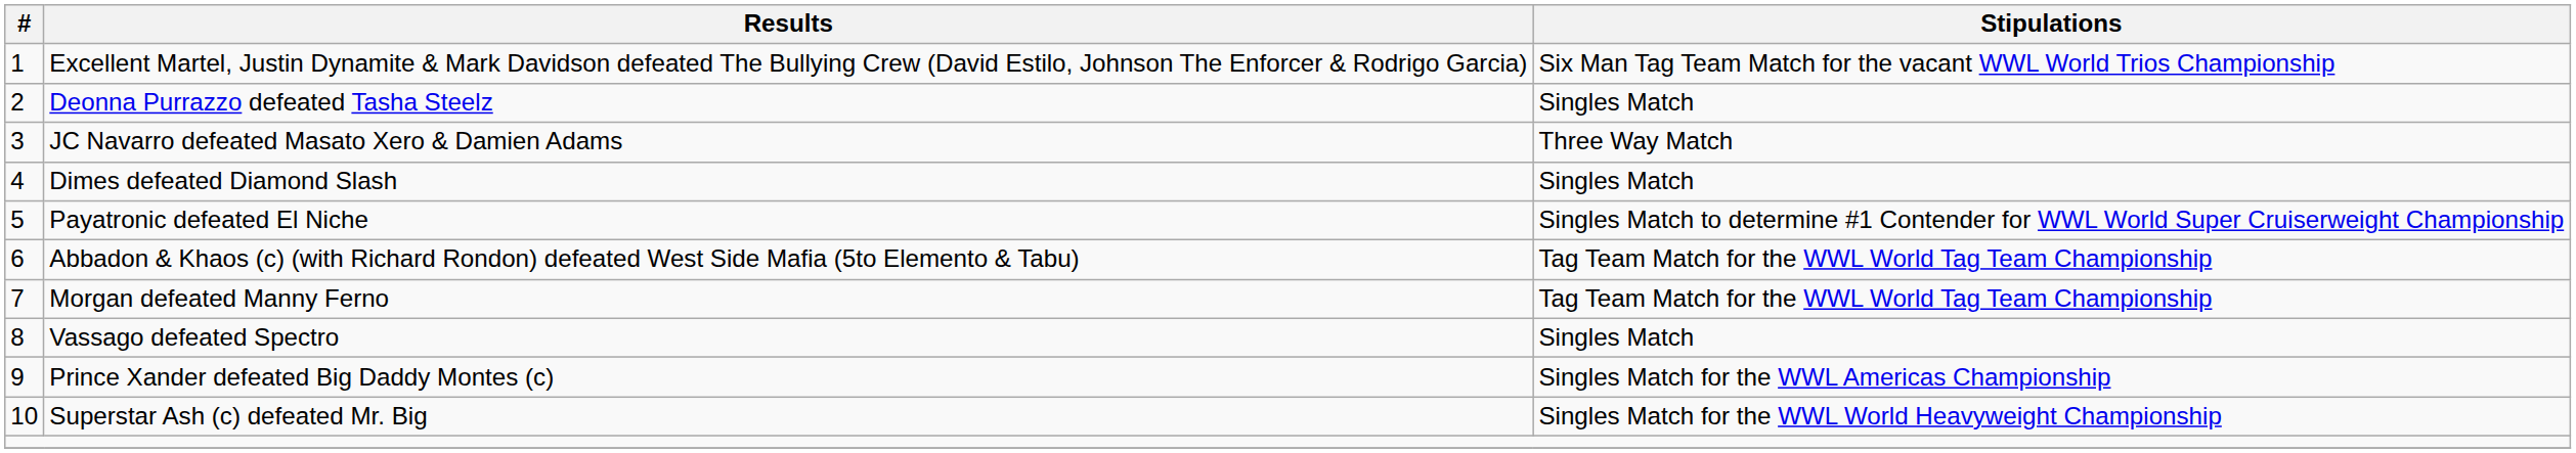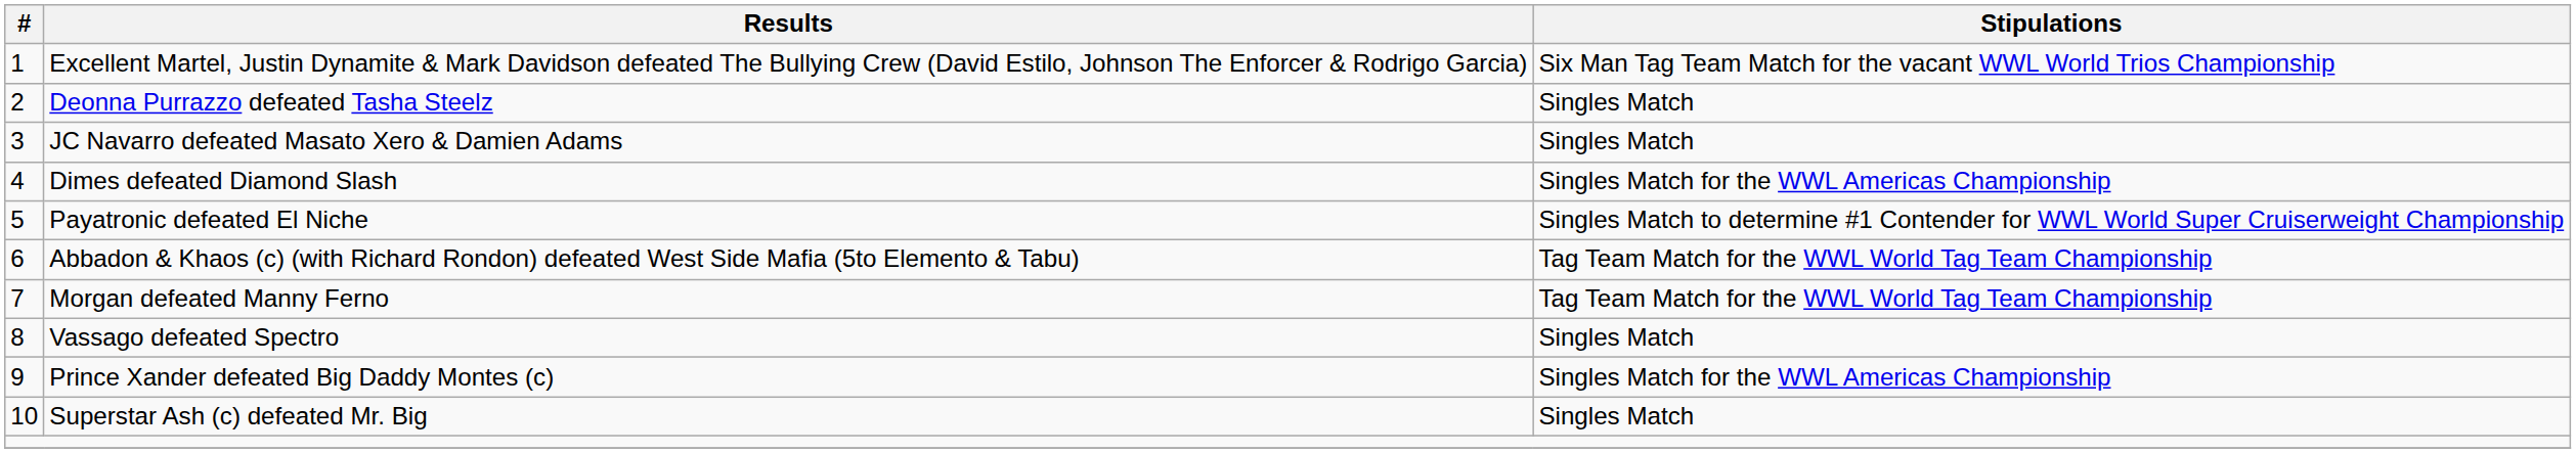 <table class="wikitable">
 <tr>
 <th>#</th>
 <th>Results</th>
 <th>Stipulations</th>
 </tr>
 <tr>
 <td>1</td>
 <td>Excellent Martel, Justin Dynamite & Mark Davidson defeated The Bullying Crew (David Estilo, Johnson The Enforcer & Rodrigo Garcia)</td>
 <td>Six Man Tag Team Match for the vacant <a href='#'>WWL World Trios Championship</a></td>
 </tr>
 <tr>
 <td>2</td>
 <td><a href='#'>Deonna Purrazzo</a> defeated <a href='#'>Tasha Steelz</a></td>
 <td>Singles Match</td>
 </tr>
 <tr>
 <td>3</td>
 <td>JC Navarro defeated Masato Xero & Damien Adams</td>
-<td>Three Way Match</td>
+<td>Singles Match</td>
 </tr>
 <tr>
 <td>4</td>
 <td>Dimes defeated Diamond Slash</td>
-<td>Singles Match</td>
+<td>Singles Match for the <a href='#'>WWL Americas Championship</a></td>
 </tr>
 <tr>
 <td>5</td>
 <td>Payatronic defeated El Niche</td>
 <td>Singles Match to determine #1 Contender for <a href='#'>WWL World Super Cruiserweight Championship</a></td>
 </tr>
 <tr>
 <td>6</td>
 <td>Abbadon & Khaos (c) (with Richard Rondon) defeated West Side Mafia (5to Elemento & Tabu)</td>
 <td>Tag Team Match for the <a href='#'>WWL World Tag Team Championship</a></td>
 </tr>
 <tr>
 <td>7</td>
 <td>Morgan defeated Manny Ferno</td>
 <td>Tag Team Match for the <a href='#'>WWL World Tag Team Championship</a></td>
 </tr>
 <tr>
 <td>8</td>
 <td>Vassago defeated Spectro</td>
 <td>Singles Match</td>
 </tr>
 <tr>
 <td>9</td>
 <td>Prince Xander defeated Big Daddy Montes (c)</td>
 <td>Singles Match for the <a href='#'>WWL Americas Championship</a></td>
 </tr>
 <tr>
 <td>10</td>
 <td>Superstar Ash (c) defeated Mr. Big</td>
-<td>Singles Match for the <a href='#'>WWL World Heavyweight Championship</a></td>
+<td>Singles Match</td>
 </tr>
 <tr>
 <td colspan="10"></td>
 </tr>
 <tr>
 </tr>
 </table>
